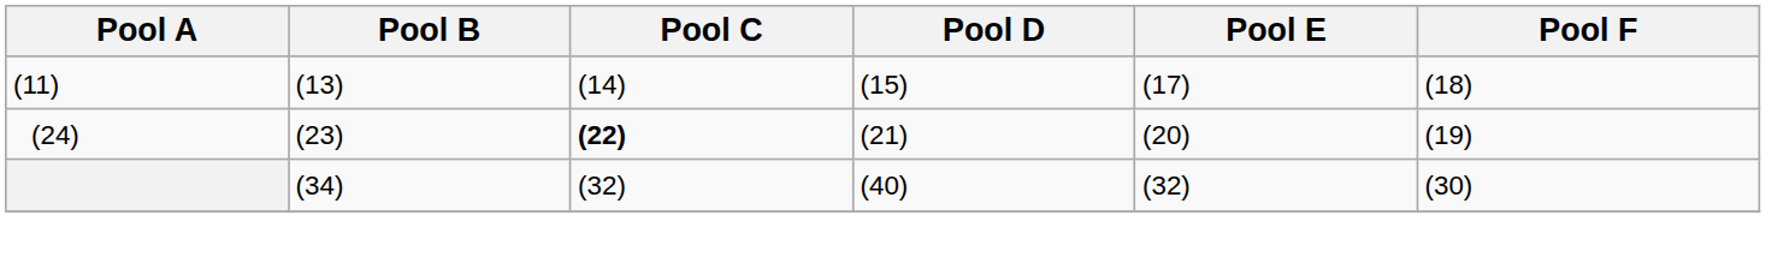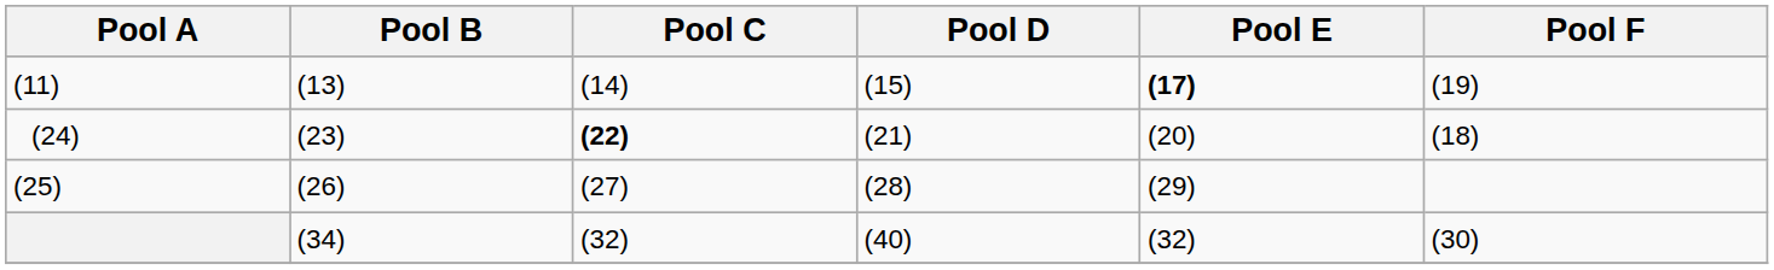 <table class="wikitable">
 <tr>
 <th width=200>Pool A</th>
 <th width=200>Pool B</th>
 <th width=200>Pool C</th>
 <th width=200>Pool D</th>
 <th width=200>Pool E</th>
 <th width=250>Pool F</th>
 </tr>
 <tr>
 <td> <small>(11)</small></td>
 <td> <small>(13)</small></td>
 <td> <small>(14)</small></td>
 <td> <small>(15)</small></td>
-<td> <small>(17)</small></td>
-<td> <small>(18)</small></td>
+<td><strong> <small>(17)</small></strong></td>
+<td> <small>(19)</small></td>
 </tr>
 <tr>
 <td>  <small>(24)</small></td>
 <td> <small>(23)</small></td>
 <td><strong> <small>(22)</small></strong></td>
 <td> <small>(21)</small></td>
 <td> <small>(20)</small></td>
-<td> <small>(19)</small></td>
+<td> <small>(18)</small></td>
+</tr>
+<tr>
+<td> <small>(25)</small></td>
+<td> <small>(26)</small></td>
+<td> <small>(27)</small></td>
+<td> <small>(28)</small></td>
+<td> <small>(29)</small></td>
+<td></td>
 </tr>
 <tr>
 <th></th>
 <td> <small>(34)</small></td>
 <td> <small>(32)</small></td>
 <td> <small>(40)</small></td>
 <td> <small>(32)</small></td>
 <td> <small>(30)</small></td>
 </tr>
 <tr>
 </tr>
 </table>
